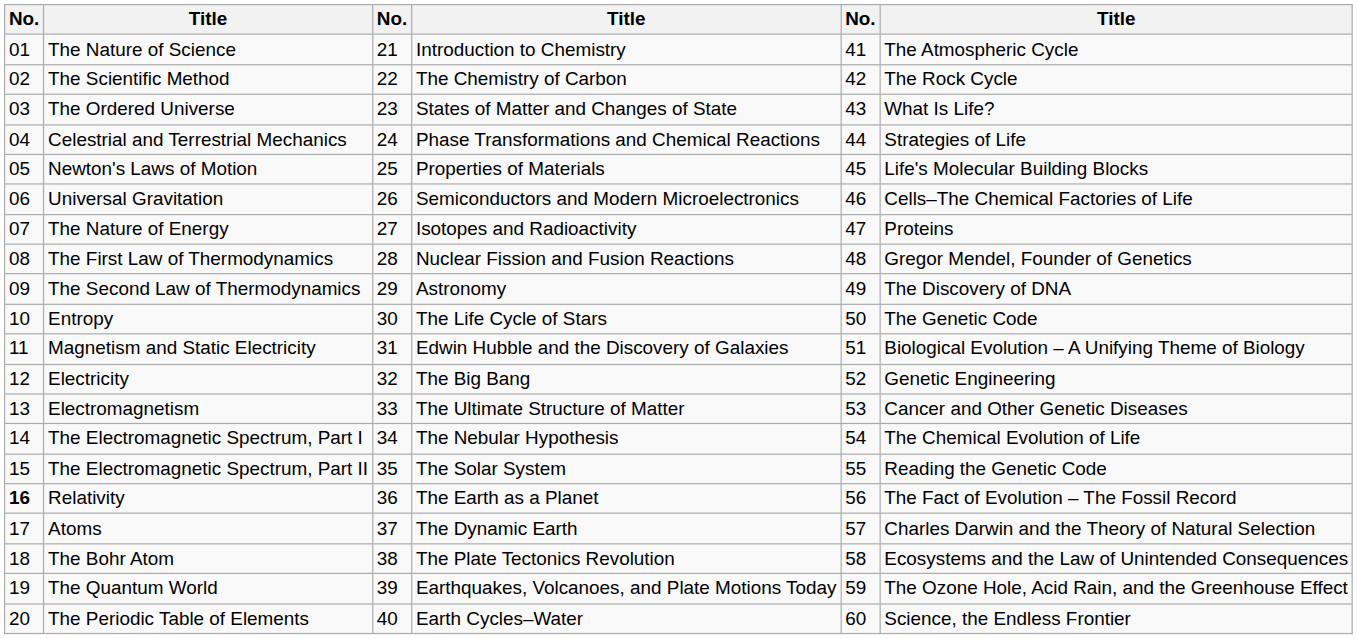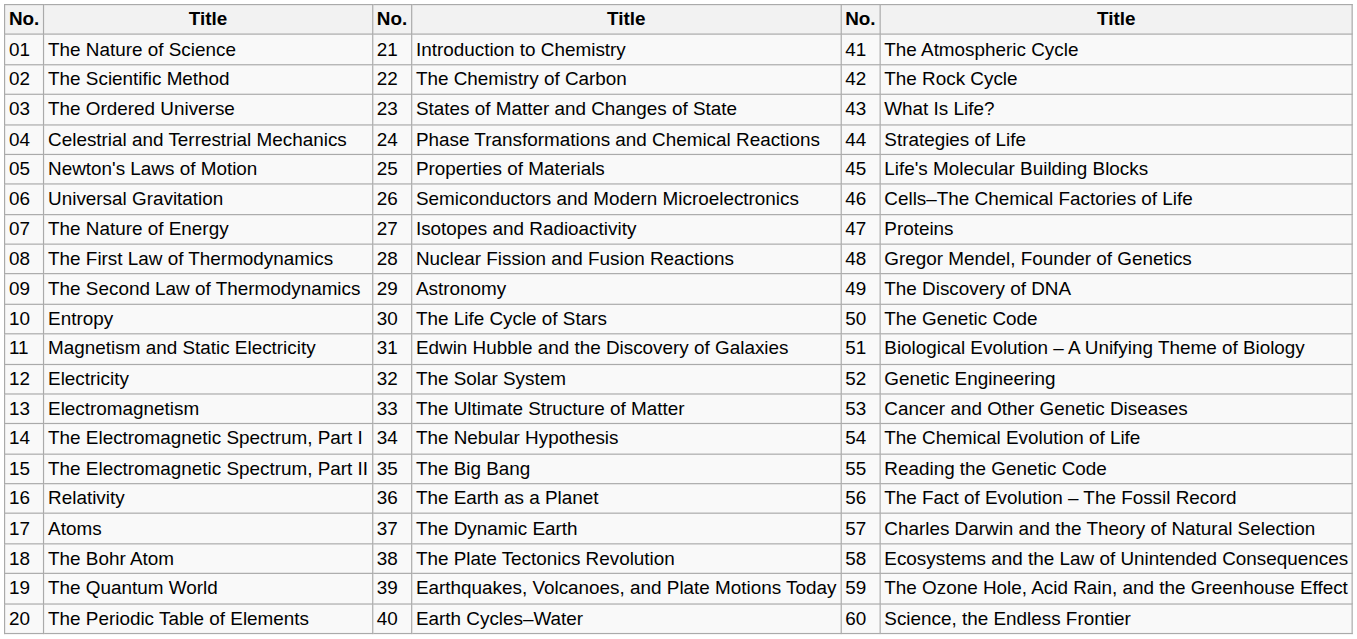 <table class="wikitable">
 <tr>
 <th>No.</th>
 <th>Title</th>
 <th>No.</th>
 <th>Title</th>
 <th>No.</th>
 <th>Title</th>
 </tr>
 <tr>
 <td>01</td>
 <td>The Nature of Science</td>
 <td>21</td>
 <td>Introduction to Chemistry</td>
 <td>41</td>
 <td>The Atmospheric Cycle</td>
 </tr>
 <tr>
 <td>02</td>
 <td>The Scientific Method</td>
 <td>22</td>
 <td>The Chemistry of Carbon</td>
 <td>42</td>
 <td>The Rock Cycle</td>
 </tr>
 <tr>
 <td>03</td>
 <td>The Ordered Universe</td>
 <td>23</td>
 <td>States of Matter and Changes of State</td>
 <td>43</td>
 <td>What Is Life?</td>
 </tr>
 <tr>
 <td>04</td>
 <td>Celestrial and Terrestrial Mechanics</td>
 <td>24</td>
 <td>Phase Transformations and Chemical Reactions</td>
 <td>44</td>
 <td>Strategies of Life</td>
 </tr>
 <tr>
 <td>05</td>
 <td>Newton's Laws of Motion</td>
 <td>25</td>
 <td>Properties of Materials</td>
 <td>45</td>
 <td>Life's Molecular Building Blocks</td>
 </tr>
 <tr>
 <td>06</td>
 <td>Universal Gravitation</td>
 <td>26</td>
 <td>Semiconductors and Modern Microelectronics</td>
 <td>46</td>
 <td>Cells–The Chemical Factories of Life</td>
 </tr>
 <tr>
 <td>07</td>
 <td>The Nature of Energy</td>
 <td>27</td>
 <td>Isotopes and Radioactivity</td>
 <td>47</td>
 <td>Proteins</td>
 </tr>
 <tr>
 <td>08</td>
 <td>The First Law of Thermodynamics</td>
 <td>28</td>
 <td>Nuclear Fission and Fusion Reactions</td>
 <td>48</td>
 <td>Gregor Mendel, Founder of Genetics</td>
 </tr>
 <tr>
 <td>09</td>
 <td>The Second Law of Thermodynamics</td>
 <td>29</td>
 <td>Astronomy</td>
 <td>49</td>
 <td>The Discovery of DNA</td>
 </tr>
 <tr>
 <td>10</td>
 <td>Entropy</td>
 <td>30</td>
 <td>The Life Cycle of Stars</td>
 <td>50</td>
 <td>The Genetic Code</td>
 </tr>
 <tr>
 <td>11</td>
 <td>Magnetism and Static Electricity</td>
 <td>31</td>
 <td>Edwin Hubble and the Discovery of Galaxies</td>
 <td>51</td>
 <td>Biological Evolution – A Unifying Theme of Biology</td>
 </tr>
 <tr>
 <td>12</td>
 <td>Electricity</td>
 <td>32</td>
-<td>The Big Bang</td>
+<td>The Solar System</td>
 <td>52</td>
 <td>Genetic Engineering</td>
 </tr>
 <tr>
 <td>13</td>
 <td>Electromagnetism</td>
 <td>33</td>
 <td>The Ultimate Structure of Matter</td>
 <td>53</td>
 <td>Cancer and Other Genetic Diseases</td>
 </tr>
 <tr>
 <td>14</td>
 <td>The Electromagnetic Spectrum, Part I</td>
 <td>34</td>
 <td>The Nebular Hypothesis</td>
 <td>54</td>
 <td>The Chemical Evolution of Life</td>
 </tr>
 <tr>
 <td>15</td>
 <td>The Electromagnetic Spectrum, Part II</td>
 <td>35</td>
-<td>The Solar System</td>
+<td>The Big Bang</td>
 <td>55</td>
 <td>Reading the Genetic Code</td>
 </tr>
 <tr>
-<td><strong>16</strong></td>
+<td>16</td>
 <td>Relativity</td>
 <td>36</td>
 <td>The Earth as a Planet</td>
 <td>56</td>
 <td>The Fact of Evolution – The Fossil Record</td>
 </tr>
 <tr>
 <td>17</td>
 <td>Atoms</td>
 <td>37</td>
 <td>The Dynamic Earth</td>
 <td>57</td>
 <td>Charles Darwin and the Theory of Natural Selection</td>
 </tr>
 <tr>
 <td>18</td>
 <td>The Bohr Atom</td>
 <td>38</td>
 <td>The Plate Tectonics Revolution</td>
 <td>58</td>
 <td>Ecosystems and the Law of Unintended Consequences</td>
 </tr>
 <tr>
 <td>19</td>
 <td>The Quantum World</td>
 <td>39</td>
 <td>Earthquakes, Volcanoes, and Plate Motions Today</td>
 <td>59</td>
 <td>The Ozone Hole, Acid Rain, and the Greenhouse Effect</td>
 </tr>
 <tr>
 <td>20</td>
 <td>The Periodic Table of Elements</td>
 <td>40</td>
 <td>Earth Cycles–Water</td>
 <td>60</td>
 <td>Science, the Endless Frontier</td>
 </tr>
 </table>
